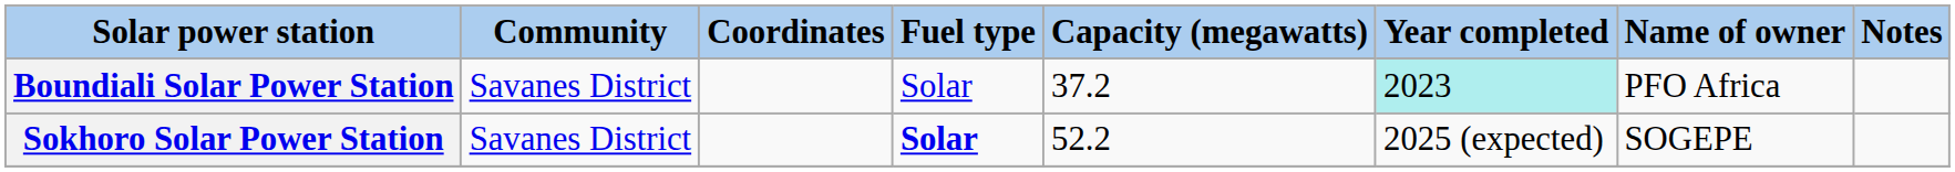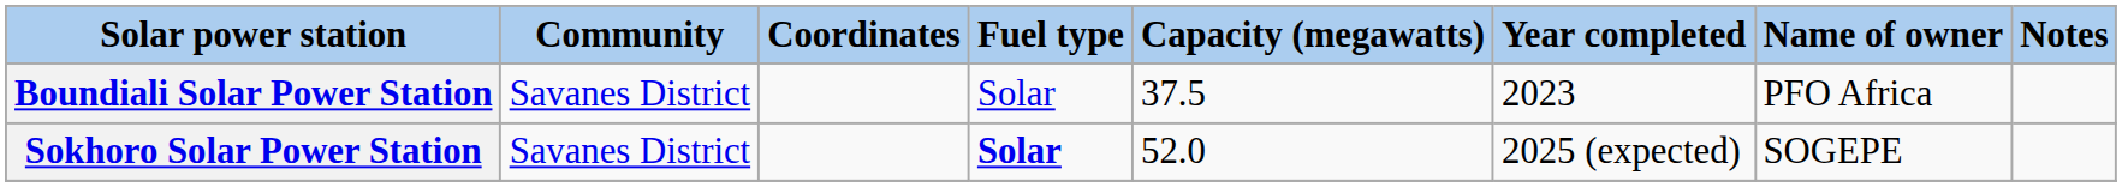 <table class="wikitable sortable">
 <tr>
 <th style="background-color:#ABCDEF;">Solar power station</th>
 <th style="background-color:#ABCDEF;">Community</th>
 <th style="background-color:#ABCDEF;">Coordinates</th>
 <th style="background-color:#ABCDEF;">Fuel type</th>
 <th data-sort-type="number" style="background-color:#ABCDEF;">Capacity (megawatts)</th>
 <th style="background-color:#ABCDEF;">Year completed</th>
 <th style="background-color:#ABCDEF;">Name of owner</th>
 <th style="background-color:#ABCDEF;">Notes</th>
 </tr>
 <tr>
 <th><a href='#'>Boundiali Solar Power Station</a></th>
 <td><a href='#'>Savanes District</a></td>
 <td></td>
 <td><a href='#'>Solar</a></td>
-<td>37.2</td>
-<td style="background: paleturquoise;">2023</td>
+<td>37.5</td>
+<td>2023</td>
 <td>PFO Africa</td>
 <td></td>
 </tr>
 <tr>
 <th><a href='#'>Sokhoro Solar Power Station</a></th>
 <td><a href='#'>Savanes District</a></td>
 <td></td>
 <td><strong><a href='#'>Solar</a></strong></td>
-<td>52.2</td>
+<td>52.0</td>
 <td>2025 (expected)</td>
 <td>SOGEPE</td>
 <td></td>
 </tr>
 <tr>
 </tr>
 </table>
